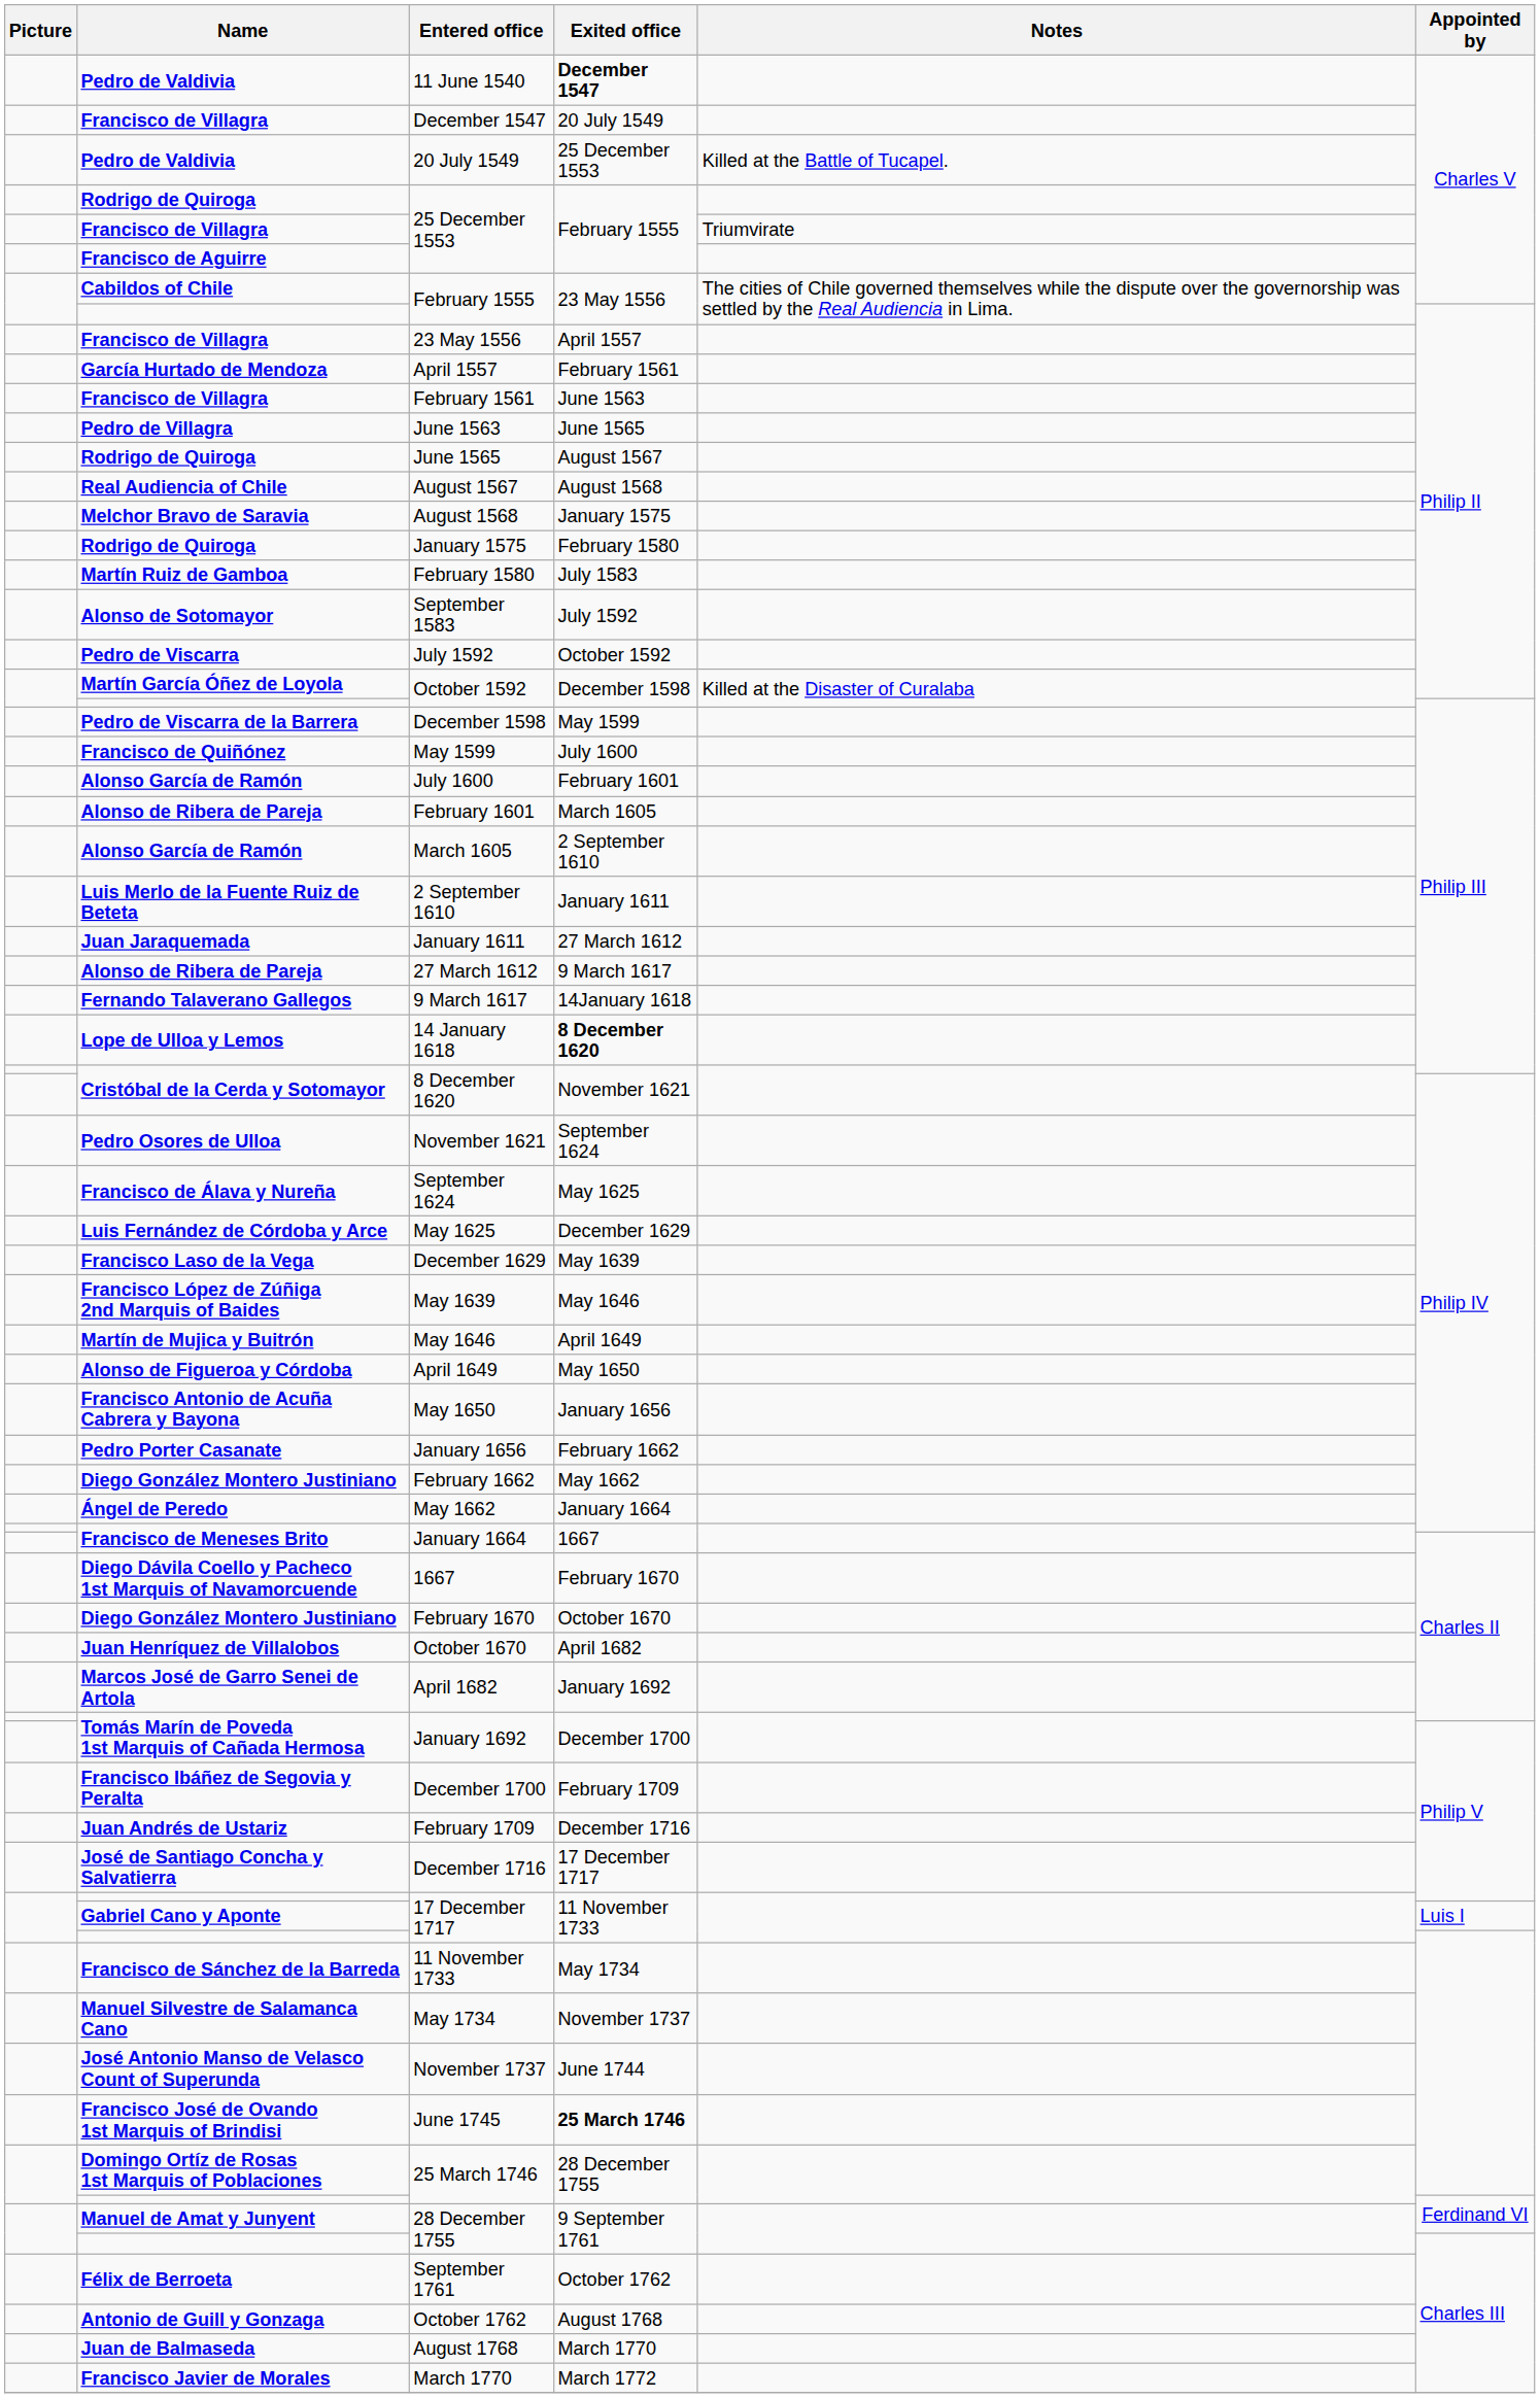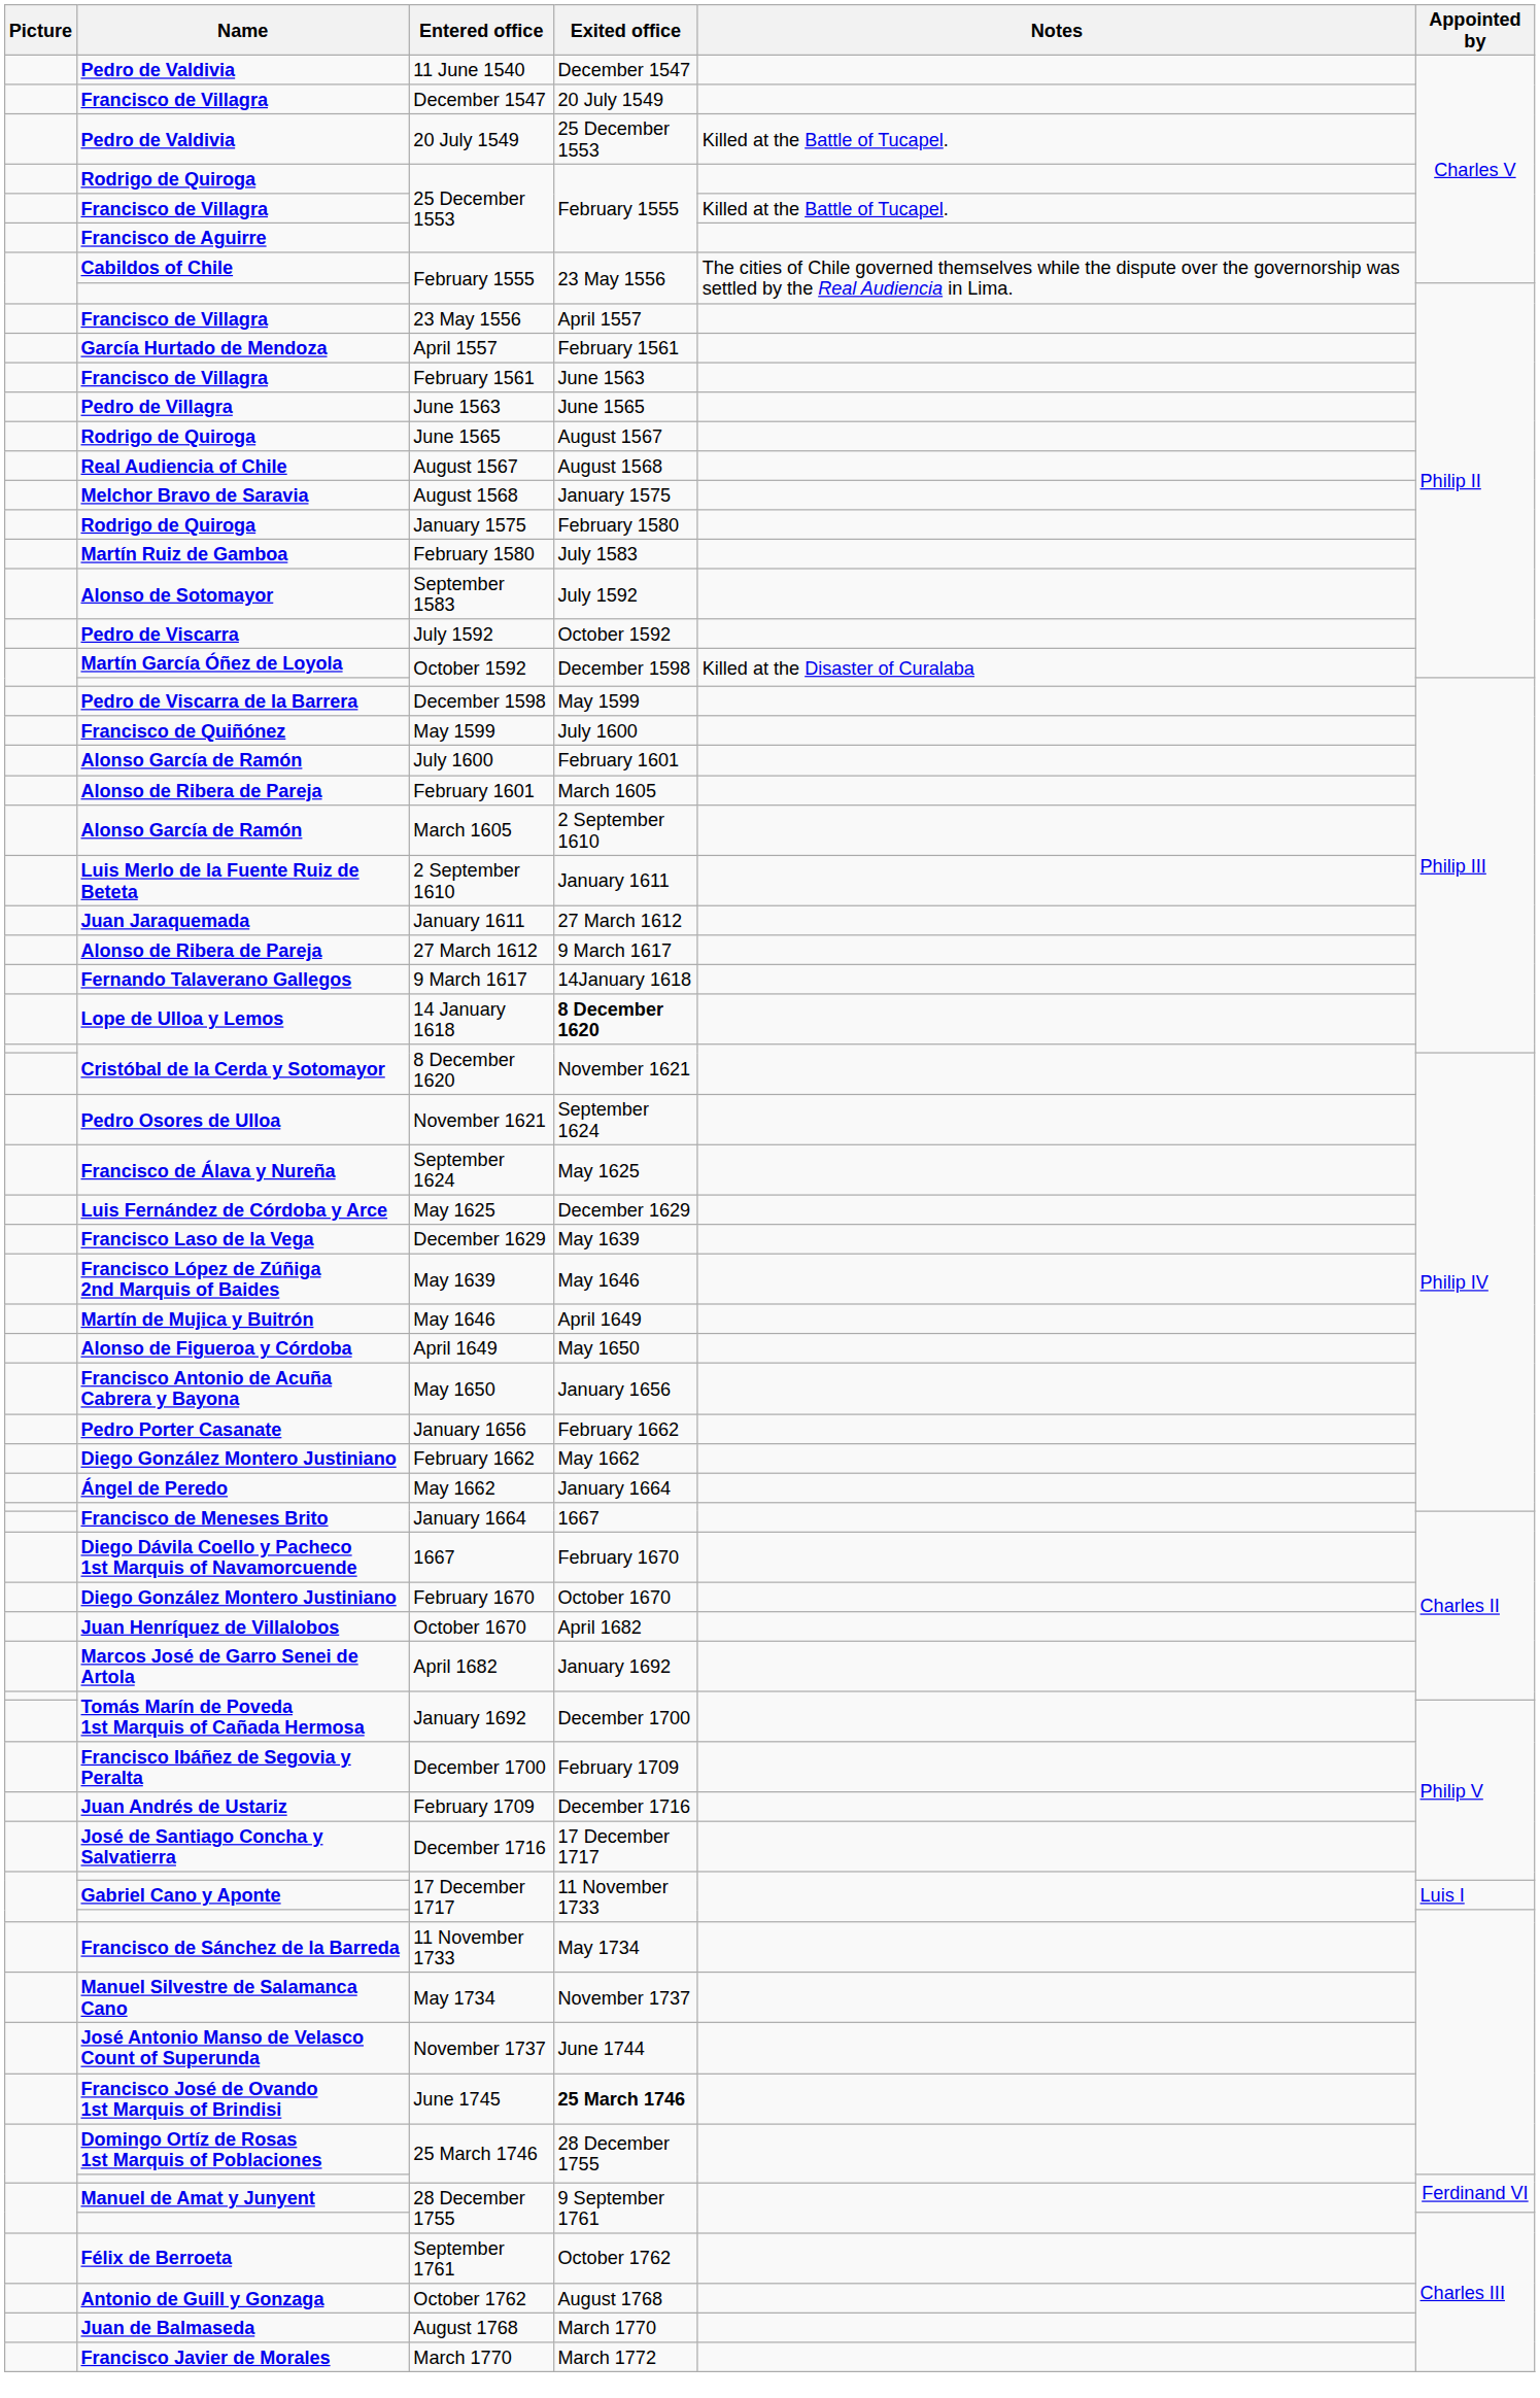 <table class="wikitable" style="font-size:95%;">
 <tr>
 <th>Picture</th>
 <th>Name</th>
 <th>Entered office</th>
 <th>Exited office</th>
 <th>Notes</th>
 <th>Appointed by</th>
 </tr>
 <tr>
 <td></td>
 <td><strong><a href='#'>Pedro de Valdivia</a></strong></td>
 <td>11 June 1540</td>
-<td><strong>December 1547</strong></td>
+<td>December 1547</td>
 <td></td>
 <td rowspan=7 align=center><a href='#'>Charles V</a></td>
 </tr>
 <tr>
 <td></td>
 <td><strong><a href='#'>Francisco de Villagra</a></strong></td>
 <td>December 1547</td>
 <td>20 July 1549</td>
 <td></td>
 </tr>
 <tr>
 <td></td>
 <td><strong><a href='#'>Pedro de Valdivia</a></strong></td>
 <td>20 July 1549</td>
 <td>25 December 1553</td>
 <td>Killed at the <a href='#'>Battle of Tucapel</a>.</td>
 </tr>
 <tr>
 <td></td>
 <td><strong><a href='#'>Rodrigo de Quiroga</a></strong></td>
 <td rowspan=3 align=left>25 December 1553</td>
 <td rowspan=3 align=left>February 1555</td>
 </tr>
 <tr>
 <td></td>
 <td><strong><a href='#'>Francisco de Villagra</a></strong></td>
-<td>Triumvirate</td>
+<td>Killed at the <a href='#'>Battle of Tucapel</a>.</td>
 </tr>
 <tr>
 <td></td>
 <td><strong><a href='#'>Francisco de Aguirre</a></strong></td>
 </tr>
 <tr>
 <td rowspan="2" align="center"></td>
 <td><strong><a href='#'>Cabildos of Chile</a></strong></td>
 <td rowspan="2">February 1555</td>
 <td rowspan="2">23 May 1556</td>
 <td rowspan="2">The cities of Chile governed themselves while the dispute over the governorship was settled by the <em><a href='#'>Real Audiencia</a></em> in Lima.</td>
 </tr>
 <tr>
 <td></td>
 <td rowspan="13"><a href='#'>Philip II</a></td>
 </tr>
 <tr>
 <td></td>
 <td><strong><a href='#'>Francisco de Villagra</a></strong></td>
 <td>23 May 1556</td>
 <td>April 1557</td>
 <td></td>
 </tr>
 <tr>
 <td></td>
 <td><strong><a href='#'>García Hurtado de Mendoza</a></strong></td>
 <td>April 1557</td>
 <td>February 1561</td>
 <td></td>
 </tr>
 <tr>
 <td></td>
 <td><strong><a href='#'>Francisco de Villagra</a></strong></td>
 <td>February 1561</td>
 <td>June 1563</td>
 <td></td>
 </tr>
 <tr>
 <td></td>
 <td><strong><a href='#'>Pedro de Villagra</a></strong></td>
 <td>June 1563</td>
 <td>June 1565</td>
 <td></td>
 </tr>
 <tr>
 <td></td>
 <td><strong><a href='#'>Rodrigo de Quiroga</a></strong></td>
 <td>June 1565</td>
 <td>August 1567</td>
 <td></td>
 </tr>
 <tr>
 <td align=center></td>
 <td><strong><a href='#'>Real Audiencia of Chile</a></strong></td>
 <td>August 1567</td>
 <td>August 1568</td>
 <td></td>
 </tr>
 <tr>
 <td></td>
 <td><strong><a href='#'>Melchor Bravo de Saravia</a></strong></td>
 <td>August 1568</td>
 <td>January 1575</td>
 <td></td>
 </tr>
 <tr>
 <td></td>
 <td><strong><a href='#'>Rodrigo de Quiroga</a></strong></td>
 <td>January 1575</td>
 <td>February 1580</td>
 <td></td>
 </tr>
 <tr>
 <td></td>
 <td><strong><a href='#'>Martín Ruiz de Gamboa</a></strong></td>
 <td>February 1580</td>
 <td>July 1583</td>
 <td></td>
 </tr>
 <tr>
 <td></td>
 <td><strong><a href='#'>Alonso de Sotomayor</a></strong></td>
 <td>September 1583</td>
 <td>July 1592</td>
 <td></td>
 </tr>
 <tr>
 <td></td>
 <td><strong><a href='#'>Pedro de Viscarra</a></strong></td>
 <td>July 1592</td>
 <td>October 1592</td>
 <td></td>
 </tr>
 <tr>
 <td rowspan="2"></td>
 <td><strong><a href='#'>Martín García Óñez de Loyola</a></strong></td>
 <td rowspan="2">October 1592</td>
 <td rowspan="2">December 1598</td>
 <td rowspan="2">Killed at the <a href='#'>Disaster of Curalaba</a></td>
 </tr>
 <tr>
 <td></td>
 <td rowspan="12"><a href='#'>Philip III</a></td>
 </tr>
 <tr>
 <td></td>
 <td><strong><a href='#'>Pedro de Viscarra de la Barrera</a></strong></td>
 <td>December 1598</td>
 <td>May 1599</td>
 <td></td>
 </tr>
 <tr>
 <td></td>
 <td><strong><a href='#'>Francisco de Quiñónez</a></strong></td>
 <td>May 1599</td>
 <td>July 1600</td>
 <td></td>
 </tr>
 <tr>
 <td></td>
 <td><strong><a href='#'>Alonso García de Ramón</a></strong></td>
 <td>July 1600</td>
 <td>February 1601</td>
 <td></td>
 </tr>
 <tr>
 <td></td>
 <td><strong><a href='#'>Alonso de Ribera de Pareja</a></strong></td>
 <td>February 1601</td>
 <td>March 1605</td>
 <td></td>
 </tr>
 <tr>
 <td></td>
 <td><strong><a href='#'>Alonso García de Ramón</a></strong></td>
 <td>March 1605</td>
 <td>2 September 1610</td>
 <td></td>
 </tr>
 <tr>
 <td></td>
 <td><strong><a href='#'>Luis Merlo de la Fuente Ruiz de Beteta</a></strong></td>
 <td>2 September 1610</td>
 <td>January 1611</td>
 <td></td>
 </tr>
 <tr>
 <td></td>
 <td><strong><a href='#'>Juan Jaraquemada</a></strong></td>
 <td>January 1611</td>
 <td>27 March 1612</td>
 <td></td>
 </tr>
 <tr>
 <td></td>
 <td><strong><a href='#'>Alonso de Ribera de Pareja</a></strong></td>
 <td>27 March 1612</td>
 <td>9 March 1617</td>
 <td></td>
 </tr>
 <tr>
 <td></td>
 <td><strong><a href='#'>Fernando Talaverano Gallegos</a></strong></td>
 <td>9 March 1617</td>
 <td>14January 1618</td>
 <td></td>
 </tr>
 <tr>
 <td></td>
 <td><strong><a href='#'>Lope de Ulloa y Lemos</a></strong></td>
 <td>14 January 1618</td>
 <td><strong>8 December 1620</strong></td>
 <td></td>
 </tr>
 <tr>
 <td></td>
 <td rowspan="2"><strong><a href='#'>Cristóbal de la Cerda y Sotomayor</a></strong></td>
 <td rowspan="2">8 December 1620</td>
 <td rowspan="2">November 1621</td>
 <td rowspan="2"></td>
 </tr>
 <tr>
 <td></td>
 <td rowspan="13"><a href='#'>Philip IV</a></td>
 </tr>
 <tr>
 <td></td>
 <td><strong><a href='#'>Pedro Osores de Ulloa</a></strong></td>
 <td>November 1621</td>
 <td>September 1624</td>
 <td></td>
 </tr>
 <tr>
 <td></td>
 <td><strong><a href='#'>Francisco de Álava y Nureña</a></strong></td>
 <td>September 1624</td>
 <td>May 1625</td>
 <td></td>
 </tr>
 <tr>
 <td></td>
 <td><strong><a href='#'>Luis Fernández de Córdoba y Arce</a></strong></td>
 <td>May 1625</td>
 <td>December 1629</td>
 <td></td>
 </tr>
 <tr>
 <td></td>
 <td><strong><a href='#'>Francisco Laso de la Vega</a></strong></td>
 <td>December 1629</td>
 <td>May 1639</td>
 <td></td>
 </tr>
 <tr>
 <td></td>
 <td><strong><a href='#'>Francisco López de Zúñiga<br>2nd Marquis of Baides</a></strong></td>
 <td>May 1639</td>
 <td>May 1646</td>
 <td></td>
 </tr>
 <tr>
 <td></td>
 <td><strong><a href='#'>Martín de Mujica y Buitrón</a></strong></td>
 <td>May 1646</td>
 <td>April 1649</td>
 <td></td>
 </tr>
 <tr>
 <td></td>
 <td><strong><a href='#'>Alonso de Figueroa y Córdoba</a></strong></td>
 <td>April 1649</td>
 <td>May 1650</td>
 <td></td>
 </tr>
 <tr>
 <td></td>
 <td><strong><a href='#'>Francisco Antonio de Acuña Cabrera y Bayona</a></strong></td>
 <td>May 1650</td>
 <td>January 1656</td>
 <td></td>
 </tr>
 <tr>
 <td></td>
 <td><strong><a href='#'>Pedro Porter Casanate</a></strong></td>
 <td>January 1656</td>
 <td>February 1662</td>
 <td></td>
 </tr>
 <tr>
 <td></td>
 <td><strong><a href='#'>Diego González Montero Justiniano</a></strong></td>
 <td>February 1662</td>
 <td>May 1662</td>
 <td></td>
 </tr>
 <tr>
 <td></td>
 <td><strong><a href='#'>Ángel de Peredo</a></strong></td>
 <td>May 1662</td>
 <td>January 1664</td>
 <td></td>
 </tr>
 <tr>
 <td></td>
 <td rowspan="2"><strong><a href='#'>Francisco de Meneses Brito</a></strong></td>
 <td rowspan="2">January 1664</td>
 <td rowspan="2">1667</td>
 <td rowspan="2"></td>
 </tr>
 <tr>
 <td></td>
 <td rowspan="6"><a href='#'>Charles II</a></td>
 </tr>
 <tr>
 <td></td>
 <td><strong><a href='#'>Diego Dávila Coello y Pacheco<br>1st Marquis of Navamorcuende</a></strong></td>
 <td>1667</td>
 <td>February 1670</td>
 <td></td>
 </tr>
 <tr>
 <td></td>
 <td><strong><a href='#'>Diego González Montero Justiniano</a></strong></td>
 <td>February 1670</td>
 <td>October 1670</td>
 <td></td>
 </tr>
 <tr>
 <td></td>
 <td><strong><a href='#'>Juan Henríquez de Villalobos</a></strong></td>
 <td>October 1670</td>
 <td>April 1682</td>
 <td></td>
 </tr>
 <tr>
 <td></td>
 <td><strong><a href='#'>Marcos José de Garro Senei de Artola</a></strong></td>
 <td>April 1682</td>
 <td>January 1692</td>
 <td></td>
 </tr>
 <tr>
 <td></td>
 <td rowspan="2"><strong><a href='#'>Tomás Marín de Poveda<br>1st Marquis of Cañada Hermosa</a></strong></td>
 <td rowspan="2">January 1692</td>
 <td rowspan="2">December 1700</td>
 <td rowspan="2"></td>
 </tr>
 <tr>
 <td></td>
 <td rowspan="5"><a href='#'>Philip V</a></td>
 </tr>
 <tr>
 <td></td>
 <td><strong><a href='#'>Francisco Ibáñez de Segovia y Peralta</a></strong></td>
 <td>December 1700</td>
 <td>February 1709</td>
 <td></td>
 </tr>
 <tr>
 <td></td>
 <td><strong><a href='#'>Juan Andrés de Ustariz</a></strong></td>
 <td>February 1709</td>
 <td>December 1716</td>
 <td></td>
 </tr>
 <tr>
 <td></td>
 <td><strong><a href='#'>José de Santiago Concha y Salvatierra</a></strong></td>
 <td>December 1716</td>
 <td>17 December 1717</td>
 <td></td>
 </tr>
 <tr>
 <td rowspan="3"></td>
 <td></td>
 <td rowspan="3">17 December 1717</td>
 <td rowspan="3">11 November 1733</td>
 <td rowspan="3"></td>
 </tr>
 <tr>
 <td><strong><a href='#'>Gabriel Cano y Aponte</a></strong></td>
 <td><a href='#'>Luis I</a></td>
 </tr>
 <tr>
 <td></td>
 <td rowspan="6"></td>
 </tr>
 <tr>
 <td></td>
 <td><strong><a href='#'>Francisco de Sánchez de la Barreda</a></strong></td>
 <td>11 November 1733</td>
 <td>May 1734</td>
 <td></td>
 </tr>
 <tr>
 <td></td>
 <td><strong><a href='#'>Manuel Silvestre de Salamanca Cano</a></strong></td>
 <td>May 1734</td>
 <td>November 1737</td>
 <td></td>
 </tr>
 <tr>
 <td></td>
 <td><strong><a href='#'>José Antonio Manso de Velasco<br>Count of Superunda</a></strong></td>
 <td>November 1737</td>
 <td>June 1744</td>
 <td></td>
 </tr>
 <tr>
 <td></td>
 <td><strong><a href='#'>Francisco José de Ovando<br>1st Marquis of Brindisi</a></strong></td>
 <td>June 1745</td>
 <td><strong>25 March 1746</strong></td>
 <td></td>
 </tr>
 <tr>
 <td rowspan="2"></td>
 <td><strong><a href='#'>Domingo Ortíz de Rosas<br>1st Marquis of Poblaciones</a></strong></td>
 <td rowspan="2">25 March 1746</td>
 <td rowspan="2">28 December 1755</td>
 <td rowspan="2"></td>
 </tr>
 <tr>
 <td></td>
 <td rowspan="2" align="center"><a href='#'>Ferdinand VI</a></td>
 </tr>
 <tr>
 <td rowspan="2"></td>
 <td><strong><a href='#'>Manuel de Amat y Junyent</a></strong></td>
 <td rowspan="2">28 December 1755</td>
 <td rowspan="2">9 September 1761</td>
 <td rowspan="2"></td>
 </tr>
 <tr>
 <td></td>
 <td rowspan="5"><a href='#'>Charles III</a></td>
 </tr>
 <tr>
 <td></td>
 <td><strong><a href='#'>Félix de Berroeta</a></strong></td>
 <td>September 1761</td>
 <td>October 1762</td>
 <td></td>
 </tr>
 <tr>
 <td></td>
 <td><strong><a href='#'>Antonio de Guill y Gonzaga</a></strong></td>
 <td>October 1762</td>
 <td>August 1768</td>
 <td></td>
 </tr>
 <tr>
 <td></td>
 <td><strong><a href='#'>Juan de Balmaseda</a></strong></td>
 <td>August 1768</td>
 <td>March 1770</td>
 <td></td>
 </tr>
 <tr>
 <td></td>
 <td><strong><a href='#'>Francisco Javier de Morales</a></strong></td>
 <td>March 1770</td>
 <td>March 1772</td>
 <td></td>
 </tr>
 <tr>
 </tr>
 </table>
